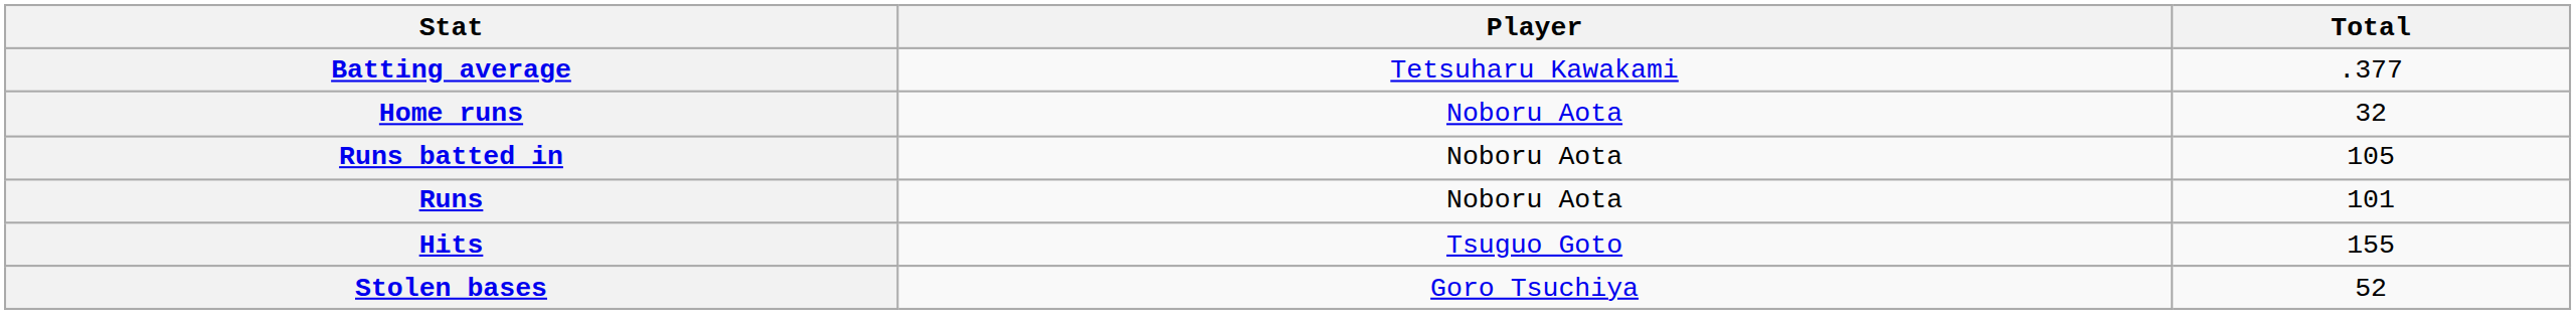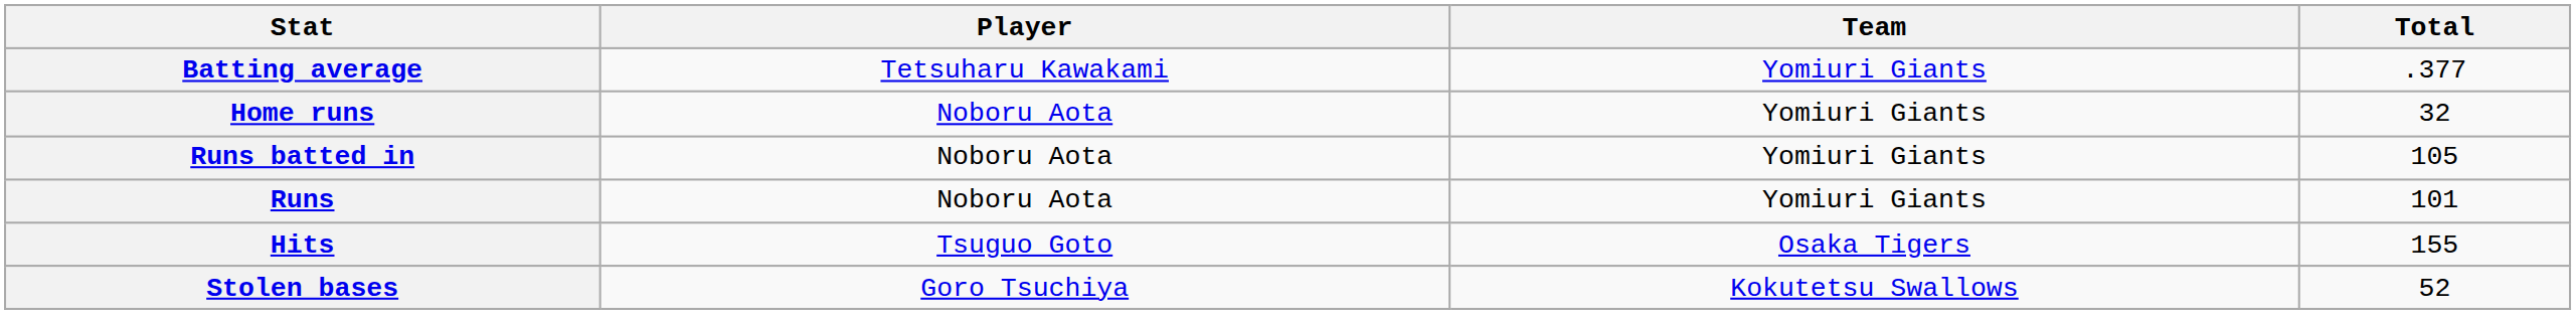 <table class="wikitable" style="text-align:center;">
 <tr>
 <th scope="col" width="7%">Stat</th>
 <th scope="col" width="10%">Player</th>
+<th scope="col" width="10%">Team</th>
 <th scope="col" width="3%">Total</th>
 </tr>
 <tr>
 <th scope="row" style="text-align:center;"><a href='#'>Batting average</a></th>
 <td><a href='#'>Tetsuharu Kawakami</a></td>
+<td><a href='#'>Yomiuri Giants</a></td>
 <td>.377</td>
 </tr>
 <tr>
 <th scope="row" style="text-align:center;"><a href='#'>Home runs</a></th>
 <td><a href='#'>Noboru Aota</a></td>
+<td>Yomiuri Giants</td>
 <td>32</td>
 </tr>
 <tr>
 <th scope="row" style="text-align:center;"><a href='#'>Runs batted in</a></th>
 <td>Noboru Aota</td>
+<td>Yomiuri Giants</td>
 <td>105</td>
 </tr>
 <tr>
 <th scope="row" style="text-align:center;"><a href='#'>Runs</a></th>
 <td>Noboru Aota</td>
+<td>Yomiuri Giants</td>
 <td>101</td>
 </tr>
 <tr>
 <th scope="row" style="text-align:center;"><a href='#'>Hits</a></th>
 <td><a href='#'>Tsuguo Goto</a></td>
+<td><a href='#'>Osaka Tigers</a></td>
 <td>155</td>
 </tr>
 <tr>
 <th scope="row" style="text-align:center;"><a href='#'>Stolen bases</a></th>
 <td><a href='#'>Goro Tsuchiya</a></td>
+<td><a href='#'>Kokutetsu Swallows</a></td>
 <td>52</td>
 </tr>
 </table>
